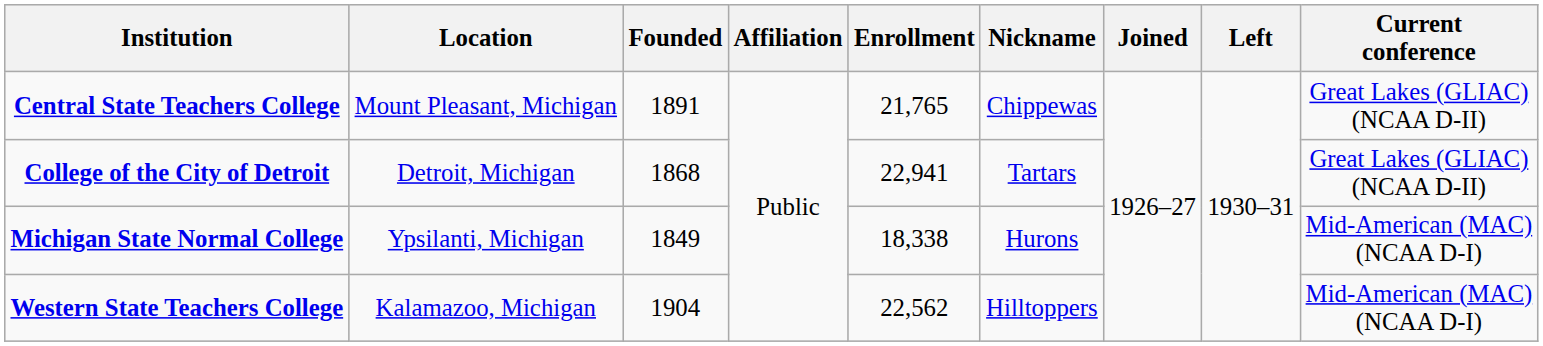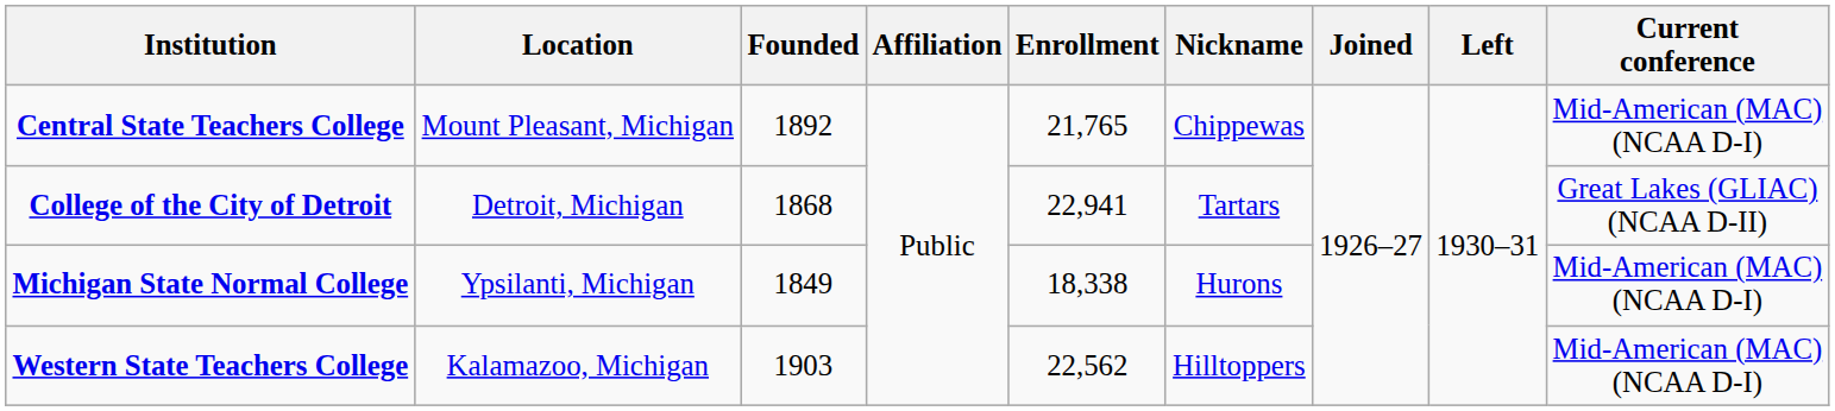 <table class="wikitable sortable" style="text-align:center">
 <tr>
 <th>Institution</th>
 <th>Location</th>
 <th>Founded</th>
 <th>Affiliation</th>
 <th>Enrollment</th>
 <th>Nickname</th>
 <th>Joined</th>
 <th>Left</th>
 <th>Current<br>conference</th>
 </tr>
 <tr>
 <td><strong><a href='#'>Central State Teachers College</a></strong></td>
 <td><a href='#'>Mount Pleasant, Michigan</a></td>
-<td>1891</td>
+<td>1892</td>
 <td rowspan="4">Public</td>
 <td>21,765</td>
 <td><a href='#'>Chippewas</a></td>
 <td rowspan="4">1926–27</td>
 <td rowspan="4">1930–31</td>
-<td><a href='#'>Great Lakes (GLIAC)</a><br>(NCAA D-II)</td>
+<td><a href='#'>Mid-American (MAC)</a><br>(NCAA D-I)</td>
 </tr>
 <tr>
 <td><strong><a href='#'>College of the City of Detroit</a></strong></td>
 <td><a href='#'>Detroit, Michigan</a></td>
 <td>1868</td>
 <td>22,941</td>
 <td><a href='#'>Tartars</a></td>
 <td><a href='#'>Great Lakes (GLIAC)</a><br>(NCAA D-II)</td>
 </tr>
 <tr>
 <td><strong><a href='#'>Michigan State Normal College</a></strong></td>
 <td><a href='#'>Ypsilanti, Michigan</a></td>
 <td>1849</td>
 <td>18,338</td>
 <td><a href='#'>Hurons</a></td>
 <td><a href='#'>Mid-American (MAC)</a><br>(NCAA D-I)</td>
 </tr>
 <tr>
 <td><strong><a href='#'>Western State Teachers College</a></strong></td>
 <td><a href='#'>Kalamazoo, Michigan</a></td>
-<td>1904</td>
+<td>1903</td>
 <td>22,562</td>
 <td><a href='#'>Hilltoppers</a></td>
 <td><a href='#'>Mid-American (MAC)</a><br>(NCAA D-I)</td>
 </tr>
 </table>
